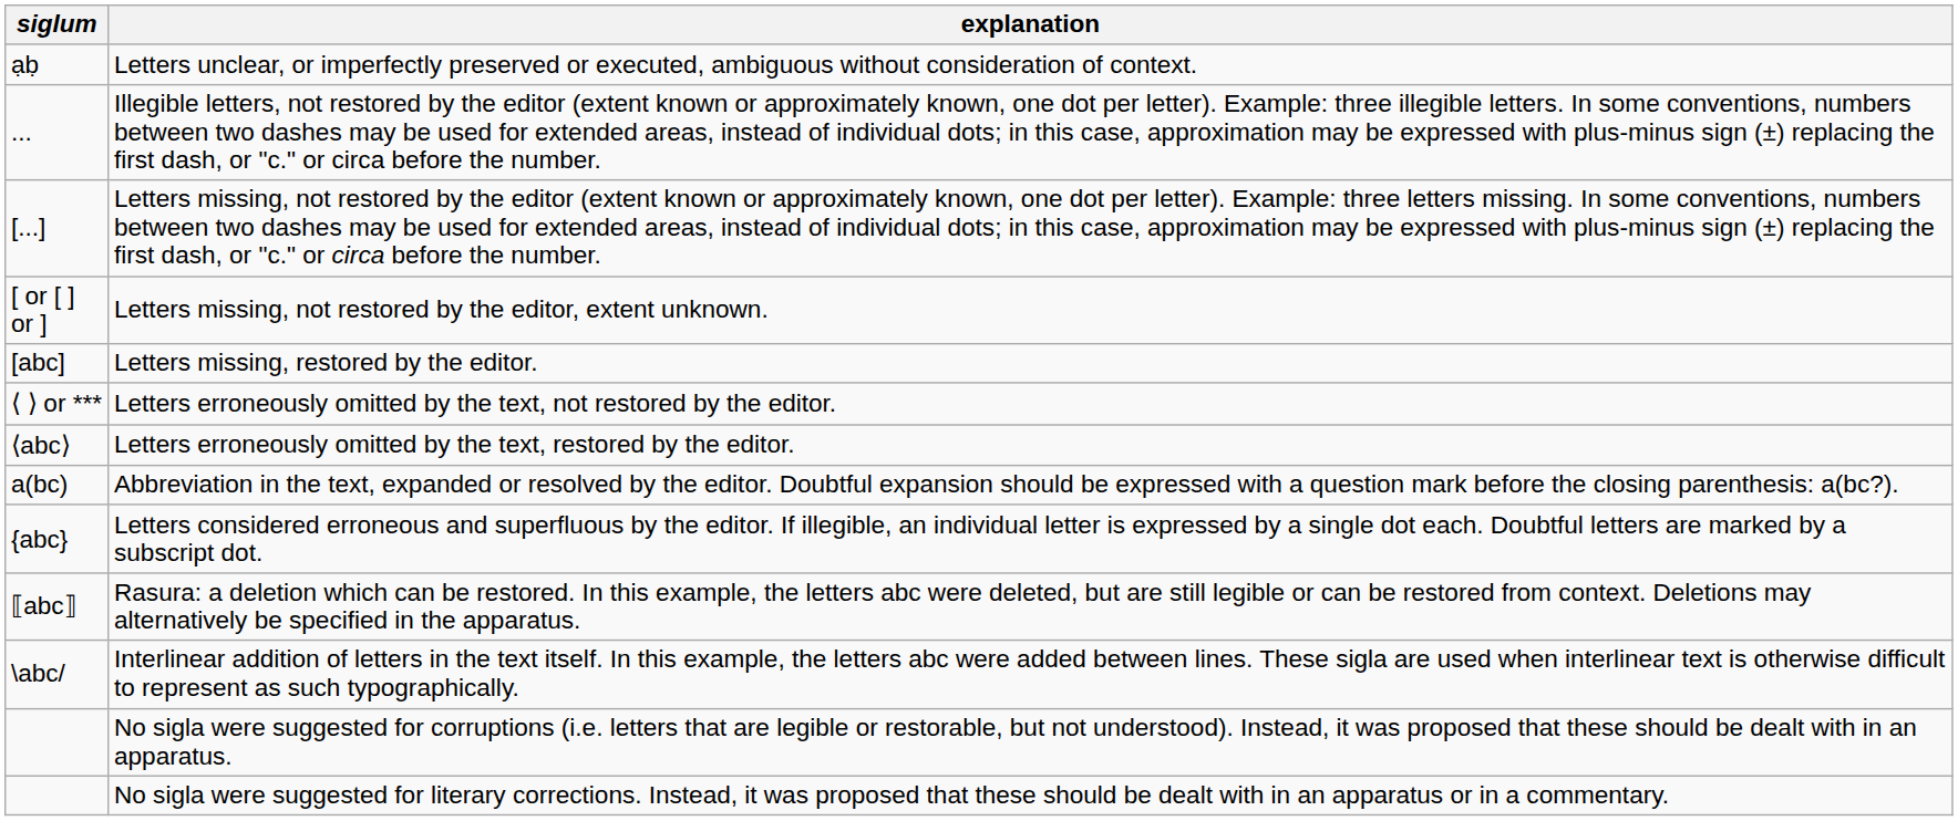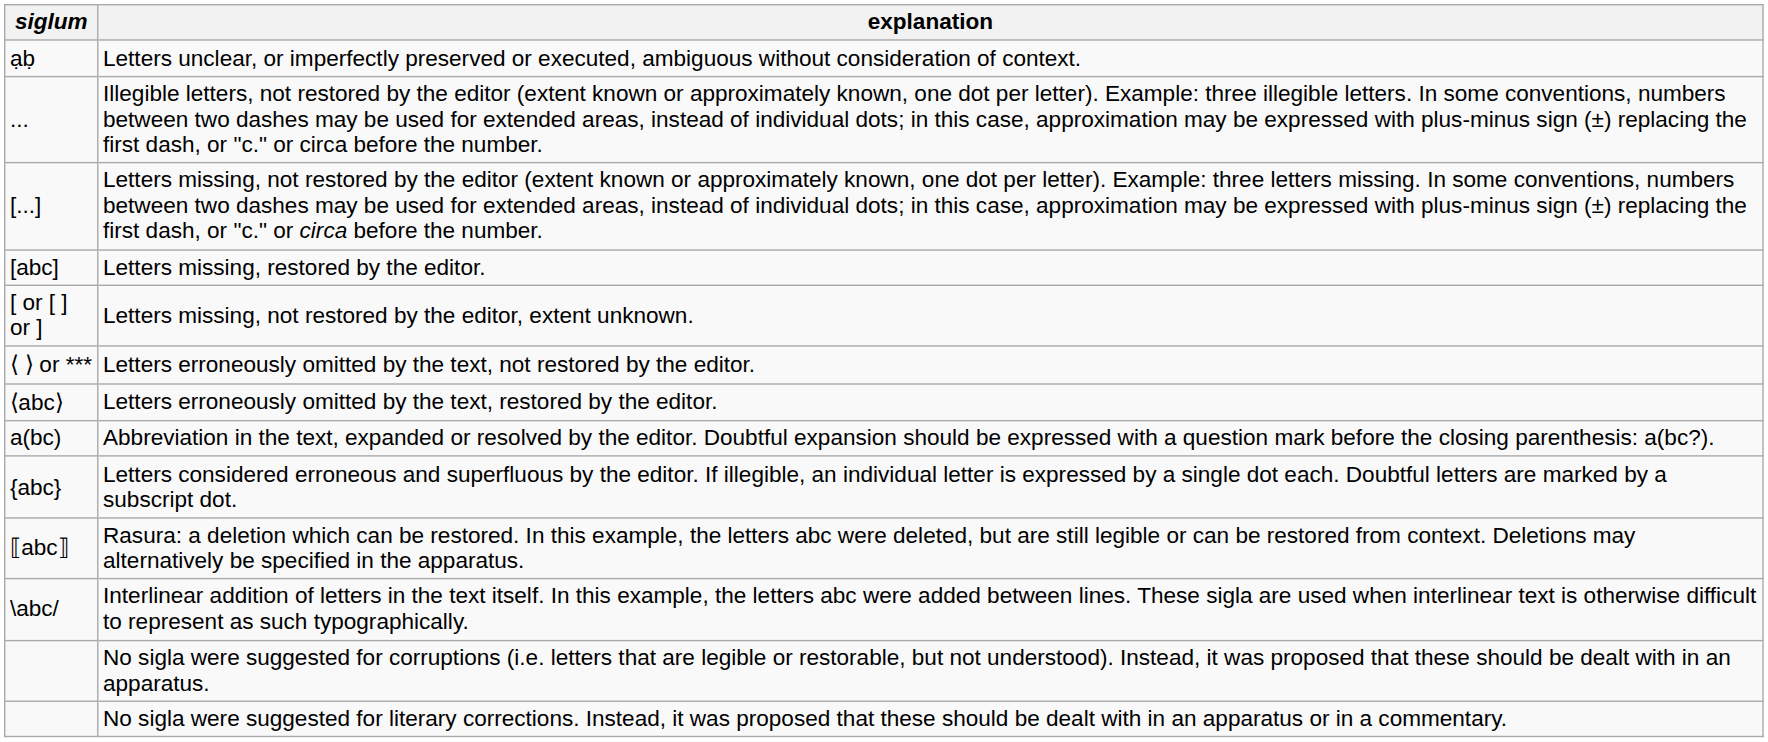 <table class="wikitable">
 <tr>
 <th><em>siglum</em></th>
 <th>explanation</th>
 </tr>
 <tr>
 <td>ạḅ</td>
 <td>Letters unclear, or imperfectly preserved or executed, ambiguous without consideration of context.</td>
 </tr>
 <tr>
 <td>...</td>
 <td>Illegible letters, not restored by the editor (extent known or approximately known, one dot per letter). Example: three illegible letters.  In some conventions, numbers between two dashes may be used for extended areas, instead of individual dots; in this case, approximation may be expressed with plus-minus sign (±) replacing the first dash, or "c." or circa before the number.</td>
 </tr>
 <tr>
 <td>[...]</td>
 <td>Letters missing, not restored by the editor (extent known or approximately known, one dot per letter). Example: three letters missing.  In some conventions, numbers between two dashes may be used for extended areas, instead of individual dots; in this case, approximation may be expressed with plus-minus sign (±) replacing the first dash, or "c." or <em>circa</em> before the number.</td>
 </tr>
 <tr>
+<td>[abc]</td>
+<td>Letters missing, restored by the editor.</td>
+</tr>
+<tr>
 <td>[ or [ ] or ]</td>
 <td>Letters missing, not restored by the editor, extent unknown.</td>
-</tr>
-<tr>
-<td>[abc]</td>
-<td>Letters missing, restored by the editor.</td>
 </tr>
 <tr>
 <td>⟨ ⟩ or ***</td>
 <td>Letters erroneously omitted by the text, not restored by the editor.</td>
 </tr>
 <tr>
 <td>⟨abc⟩</td>
 <td>Letters erroneously omitted by the text, restored by the editor.</td>
 </tr>
 <tr>
 <td>a(bc)</td>
 <td>Abbreviation in the text, expanded or resolved by the editor.  Doubtful expansion should be expressed with a question mark before the closing parenthesis: a(bc?).</td>
 </tr>
 <tr>
 <td>{abc}</td>
 <td>Letters considered erroneous and superfluous by the editor.  If illegible, an individual letter is expressed by a single dot each.  Doubtful letters are marked by a subscript dot.</td>
 </tr>
 <tr>
 <td>⟦abc⟧</td>
 <td>Rasura: a deletion which can be restored.  In this example, the letters abc were deleted, but are still legible or can be restored from context.  Deletions may alternatively be specified in the apparatus.</td>
 </tr>
 <tr>
 <td>\abc/</td>
 <td>Interlinear addition of letters in the text itself.  In this example, the letters abc were added between lines.  These sigla are used when interlinear text is otherwise difficult to represent as such typographically.</td>
 </tr>
 <tr>
 <td></td>
 <td>No sigla were suggested for corruptions (i.e. letters that are legible or restorable, but not understood). Instead, it was proposed that these should be dealt with in an apparatus.</td>
 </tr>
 <tr>
 <td></td>
 <td>No sigla were suggested for literary corrections.  Instead, it was proposed that these should be dealt with in an apparatus or in a commentary.</td>
 </tr>
 </table>
